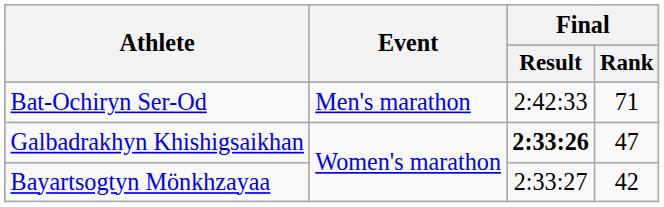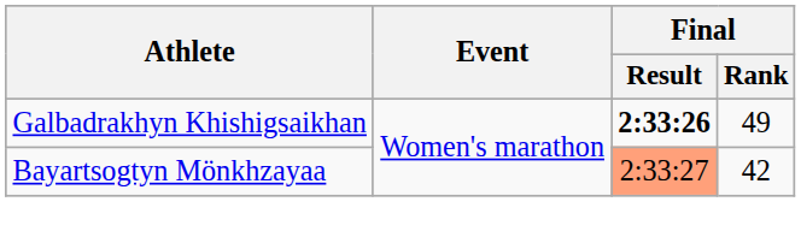 <table class="wikitable" style="font-size:90%">
 <tr>
 <th rowspan="2">Athlete</th>
 <th rowspan="2">Event</th>
 <th colspan="2">Final</th>
 </tr>
 <tr style="font-size:95%">
 <th>Result</th>
 <th>Rank</th>
 </tr>
 <tr align=center>
-<td align=left><a href='#'>Bat-Ochiryn Ser-Od</a></td>
-<td align=left><a href='#'>Men's marathon</a></td>
-<td>2:42:33</td>
-<td>71</td>
-</tr>
-<tr align=center>
 <td align=left><a href='#'>Galbadrakhyn Khishigsaikhan</a></td>
 <td align=left rowspan=2><a href='#'>Women's marathon</a></td>
 <td><strong>2:33:26</strong></td>
-<td>47</td>
+<td>49</td>
 </tr>
 <tr align=center>
 <td align=left><a href='#'>Bayartsogtyn Mönkhzayaa</a></td>
-<td>2:33:27</td>
+<td style="background: lightsalmon;">2:33:27</td>
 <td>42</td>
 </tr>
 </table>
